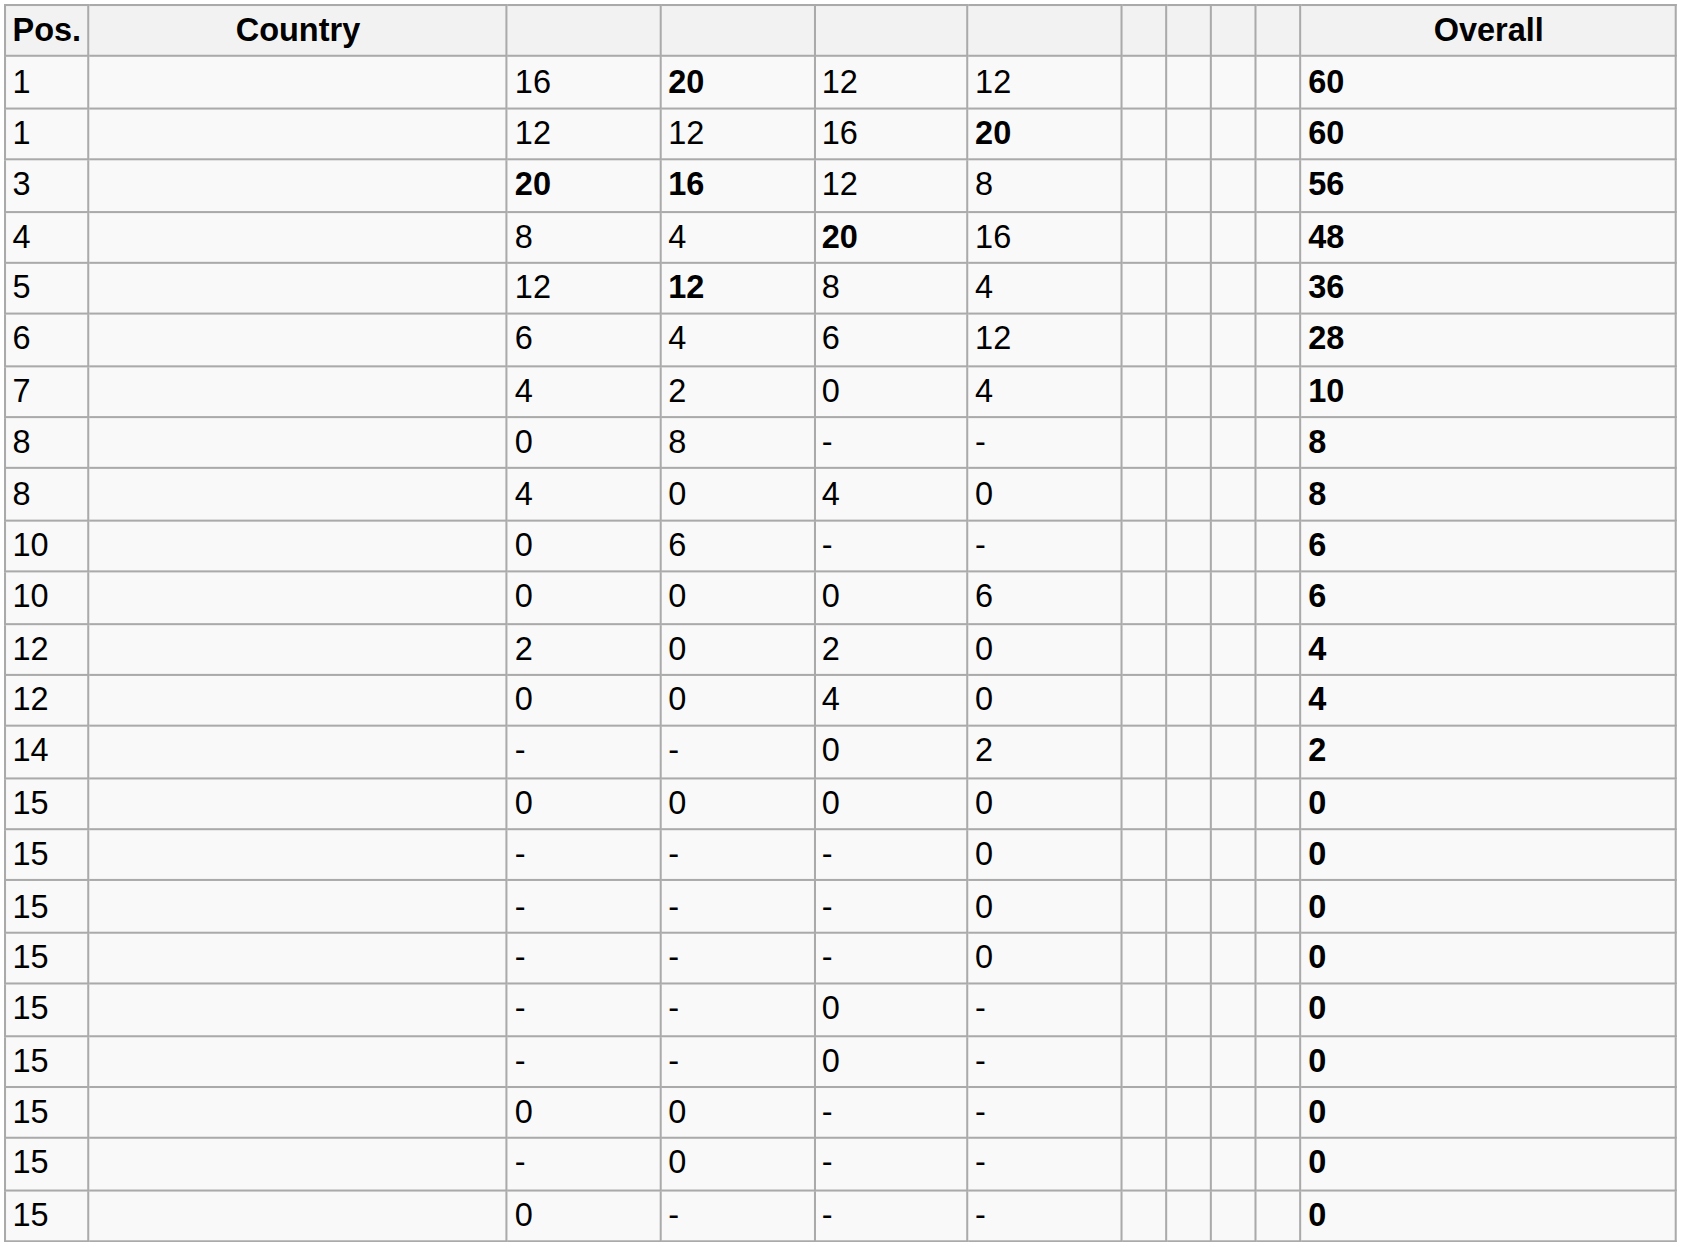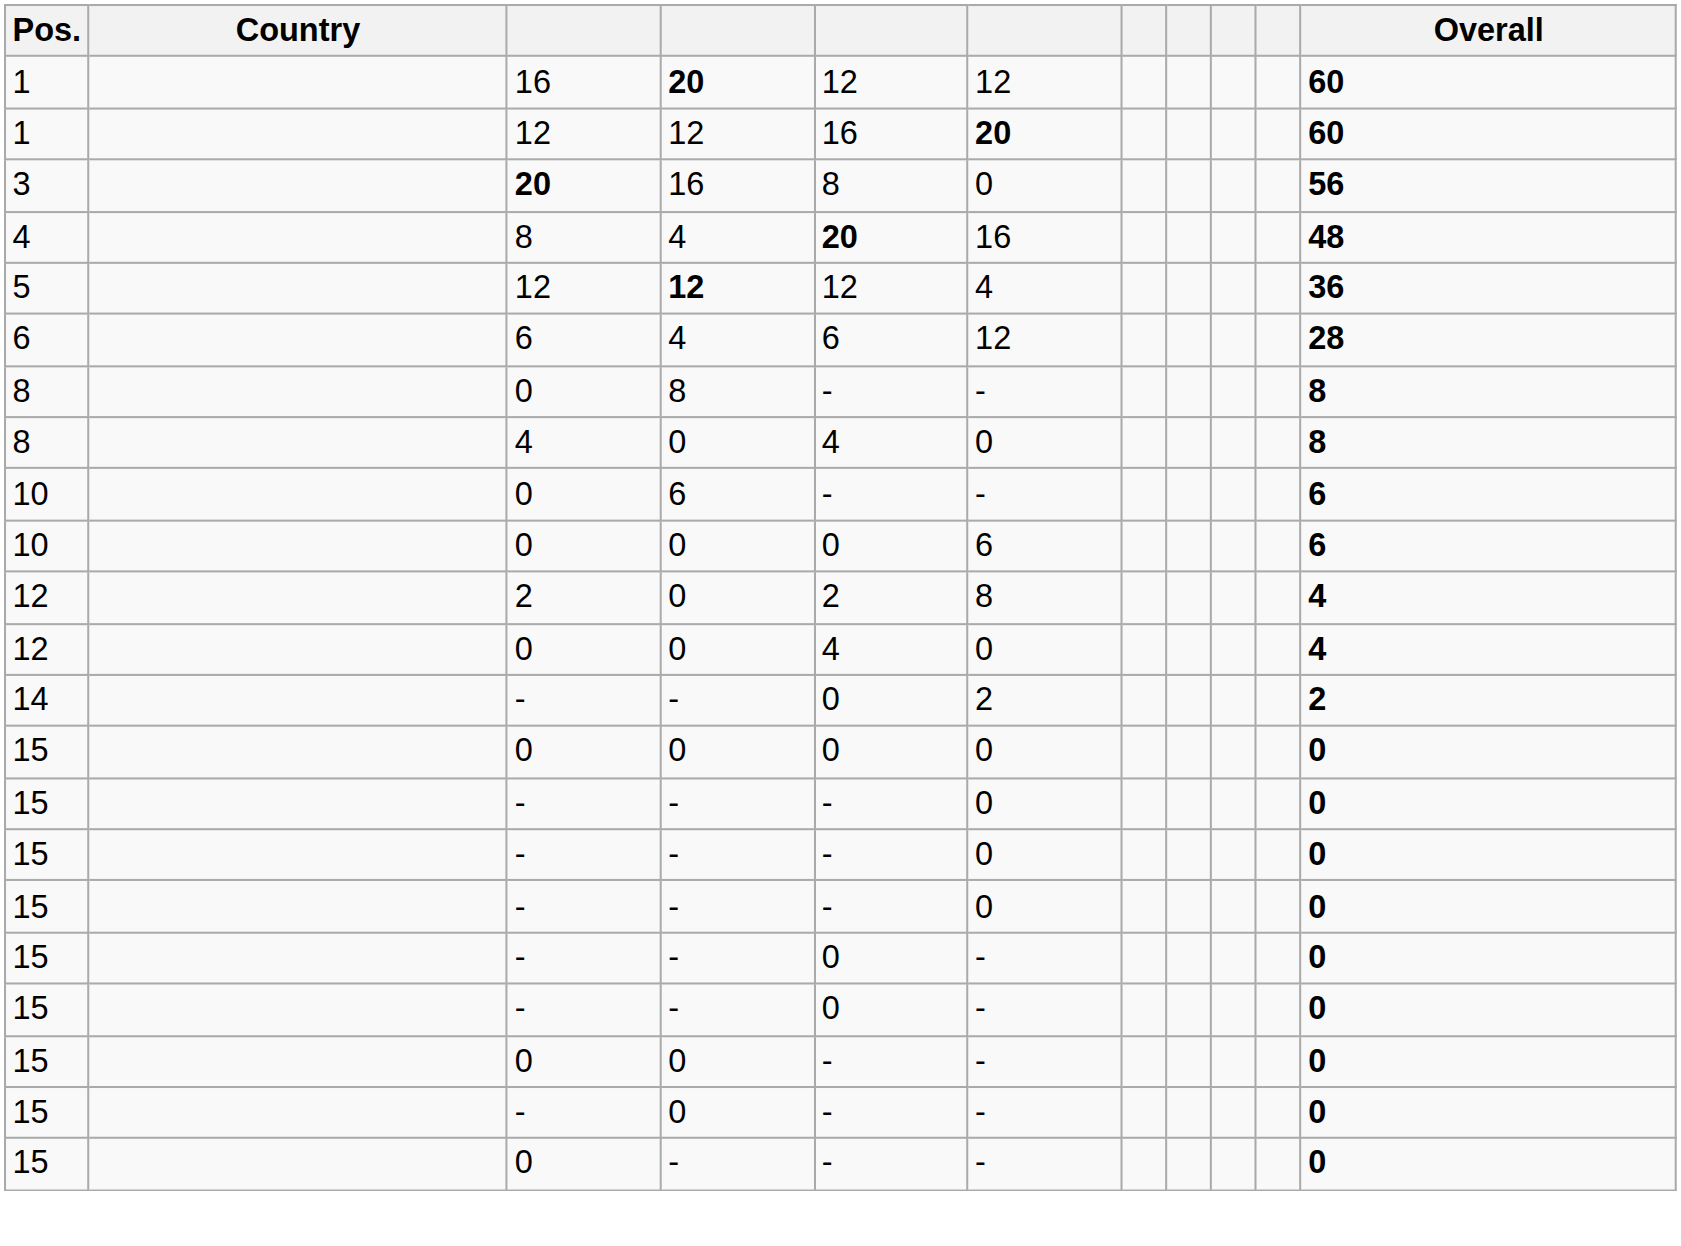 <table class="wikitable">
 <tr>
 <th width=5%>Pos.</th>
 <th>Country</th>
 <th></th>
 <th></th>
 <th></th>
 <th></th>
 <th></th>
 <th></th>
 <th></th>
 <th></th>
 <th>Overall</th>
 </tr>
 <tr>
 <td>1</td>
 <td></td>
 <td>16</td>
 <td><strong>20</strong></td>
 <td>12</td>
 <td>12</td>
 <td></td>
 <td></td>
 <td></td>
 <td></td>
 <td><strong>60</strong></td>
 </tr>
 <tr>
 <td>1</td>
 <td></td>
 <td>12</td>
 <td>12</td>
 <td>16</td>
 <td><strong>20</strong></td>
 <td></td>
 <td></td>
 <td></td>
 <td></td>
 <td><strong>60</strong></td>
 </tr>
 <tr>
 <td>3</td>
 <td></td>
 <td><strong>20</strong></td>
-<td><strong>16</strong></td>
-<td>12</td>
+<td>16</td>
 <td>8</td>
+<td>0</td>
 <td></td>
 <td></td>
 <td></td>
 <td></td>
 <td><strong>56</strong></td>
 </tr>
 <tr>
 <td>4</td>
 <td></td>
 <td>8</td>
 <td>4</td>
 <td><strong>20</strong></td>
 <td>16</td>
 <td></td>
 <td></td>
 <td></td>
 <td></td>
 <td><strong>48</strong></td>
 </tr>
 <tr>
 <td>5</td>
 <td></td>
 <td>12</td>
 <td><strong>12</strong></td>
-<td>8</td>
+<td>12</td>
 <td>4</td>
 <td></td>
 <td></td>
 <td></td>
 <td></td>
 <td><strong>36</strong></td>
 </tr>
 <tr>
 <td>6</td>
 <td></td>
 <td>6</td>
 <td>4</td>
 <td>6</td>
 <td>12</td>
 <td></td>
 <td></td>
 <td></td>
 <td></td>
 <td><strong>28</strong></td>
-</tr>
-<tr>
-<td>7</td>
-<td></td>
-<td>4</td>
-<td>2</td>
-<td>0</td>
-<td>4</td>
-<td></td>
-<td></td>
-<td></td>
-<td></td>
-<td><strong>10</strong></td>
 </tr>
 <tr>
 <td>8</td>
 <td></td>
 <td>0</td>
 <td>8</td>
 <td>-</td>
 <td>-</td>
 <td></td>
 <td></td>
 <td></td>
 <td></td>
 <td><strong>8</strong></td>
 </tr>
 <tr>
 <td>8</td>
 <td></td>
 <td>4</td>
 <td>0</td>
 <td>4</td>
 <td>0</td>
 <td></td>
 <td></td>
 <td></td>
 <td></td>
 <td><strong>8</strong></td>
 </tr>
 <tr>
 <td>10</td>
 <td></td>
 <td>0</td>
 <td>6</td>
 <td>-</td>
 <td>-</td>
 <td></td>
 <td></td>
 <td></td>
 <td></td>
 <td><strong>6</strong></td>
 </tr>
 <tr>
 <td>10</td>
 <td></td>
 <td>0</td>
 <td>0</td>
 <td>0</td>
 <td>6</td>
 <td></td>
 <td></td>
 <td></td>
 <td></td>
 <td><strong>6</strong></td>
 </tr>
 <tr>
 <td>12</td>
 <td></td>
 <td>2</td>
 <td>0</td>
 <td>2</td>
-<td>0</td>
+<td>8</td>
 <td></td>
 <td></td>
 <td></td>
 <td></td>
 <td><strong>4</strong></td>
 </tr>
 <tr>
 <td>12</td>
 <td></td>
 <td>0</td>
 <td>0</td>
 <td>4</td>
 <td>0</td>
 <td></td>
 <td></td>
 <td></td>
 <td></td>
 <td><strong>4</strong></td>
 </tr>
 <tr>
 <td>14</td>
 <td></td>
 <td>-</td>
 <td>-</td>
 <td>0</td>
 <td>2</td>
 <td></td>
 <td></td>
 <td></td>
 <td></td>
 <td><strong>2</strong></td>
 </tr>
 <tr>
 <td>15</td>
 <td></td>
 <td>0</td>
 <td>0</td>
 <td>0</td>
 <td>0</td>
 <td></td>
 <td></td>
 <td></td>
 <td></td>
 <td><strong>0</strong></td>
 </tr>
 <tr>
 <td>15</td>
 <td></td>
 <td>-</td>
 <td>-</td>
 <td>-</td>
 <td>0</td>
 <td></td>
 <td></td>
 <td></td>
 <td></td>
 <td><strong>0</strong></td>
 </tr>
 <tr>
 <td>15</td>
 <td></td>
 <td>-</td>
 <td>-</td>
 <td>-</td>
 <td>0</td>
 <td></td>
 <td></td>
 <td></td>
 <td></td>
 <td><strong>0</strong></td>
 </tr>
 <tr>
 <td>15</td>
 <td></td>
 <td>-</td>
 <td>-</td>
 <td>-</td>
 <td>0</td>
 <td></td>
 <td></td>
 <td></td>
 <td></td>
 <td><strong>0</strong></td>
 </tr>
 <tr>
 <td>15</td>
 <td></td>
 <td>-</td>
 <td>-</td>
 <td>0</td>
 <td>-</td>
 <td></td>
 <td></td>
 <td></td>
 <td></td>
 <td><strong>0</strong></td>
 </tr>
 <tr>
 <td>15</td>
 <td></td>
 <td>-</td>
 <td>-</td>
 <td>0</td>
 <td>-</td>
 <td></td>
 <td></td>
 <td></td>
 <td></td>
 <td><strong>0</strong></td>
 </tr>
 <tr>
 <td>15</td>
 <td></td>
 <td>0</td>
 <td>0</td>
 <td>-</td>
 <td>-</td>
 <td></td>
 <td></td>
 <td></td>
 <td></td>
 <td><strong>0</strong></td>
 </tr>
 <tr>
 <td>15</td>
 <td></td>
 <td>-</td>
 <td>0</td>
 <td>-</td>
 <td>-</td>
 <td></td>
 <td></td>
 <td></td>
 <td></td>
 <td><strong>0</strong></td>
 </tr>
 <tr>
 <td>15</td>
 <td></td>
 <td>0</td>
 <td>-</td>
 <td>-</td>
 <td>-</td>
 <td></td>
 <td></td>
 <td></td>
 <td></td>
 <td><strong>0</strong></td>
 </tr>
 </table>
